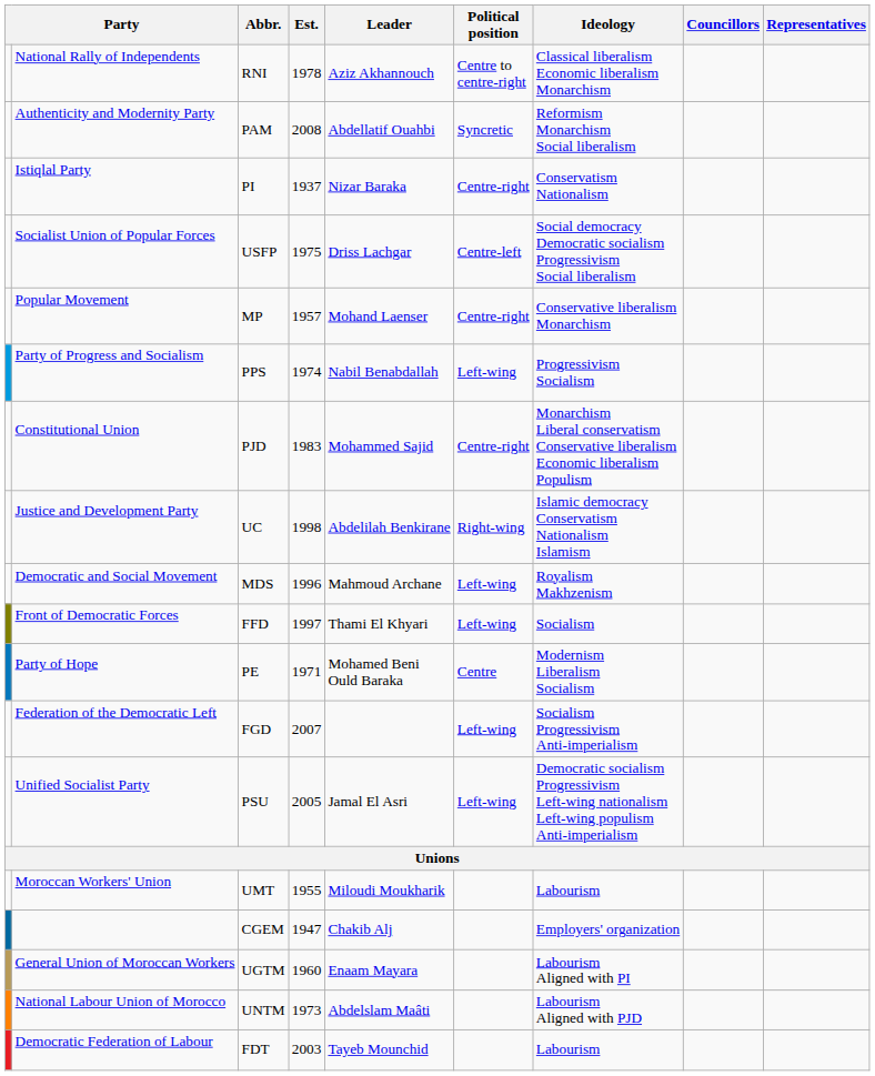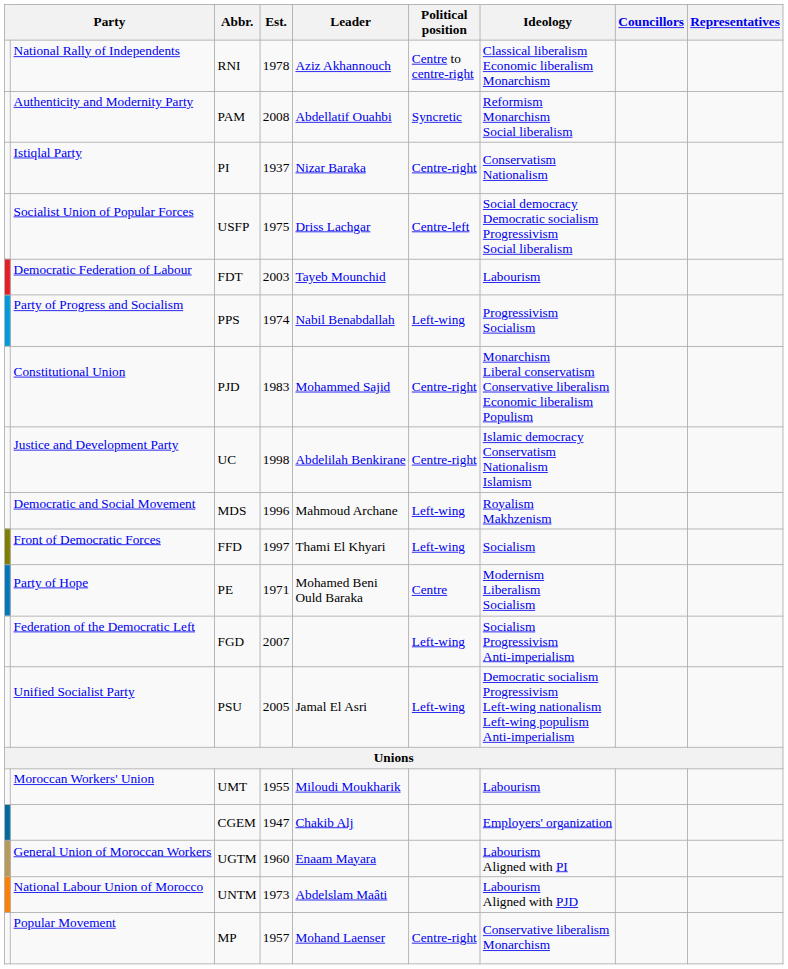 <table class="wikitable">
 <tr>
 <th colspan=2>Party</th>
 <th>Abbr.</th>
 <th>Est.</th>
 <th>Leader</th>
 <th>Political<br>position</th>
 <th>Ideology</th>
 <th><a href='#'>Councillors</a></th>
 <th><a href='#'>Representatives</a></th>
 </tr>
 <tr>
 <td bgcolor=></td>
 <td><a href='#'>National Rally of Independents</a><br><small><br><br></small></td>
 <td>RNI</td>
 <td>1978</td>
 <td><a href='#'>Aziz Akhannouch</a></td>
 <td><a href='#'>Centre</a> to<br><a href='#'>centre-right</a></td>
 <td><a href='#'>Classical liberalism</a><br><a href='#'>Economic liberalism</a><br><a href='#'>Monarchism</a></td>
 <td></td>
 <td></td>
 </tr>
 <tr>
 <td bgcolor=></td>
 <td><a href='#'>Authenticity and Modernity Party</a><small><br><br><br></small></td>
 <td>PAM</td>
 <td>2008</td>
 <td><a href='#'>Abdellatif Ouahbi</a></td>
 <td><a href='#'>Syncretic</a></td>
 <td><a href='#'>Reformism</a><br><a href='#'>Monarchism</a><br><a href='#'>Social liberalism</a></td>
 <td></td>
 <td></td>
 </tr>
 <tr>
 <td bgcolor=></td>
 <td><a href='#'>Istiqlal Party</a><br><small><br><br></small></td>
 <td>PI</td>
 <td>1937</td>
 <td><a href='#'>Nizar Baraka</a></td>
 <td><a href='#'>Centre-right</a></td>
 <td><a href='#'>Conservatism</a><br><a href='#'>Nationalism</a></td>
 <td></td>
 <td></td>
 </tr>
 <tr>
 <td bgcolor=></td>
 <td><a href='#'>Socialist Union of Popular Forces</a><br><small><br><br></small></td>
 <td>USFP</td>
 <td>1975</td>
 <td><a href='#'>Driss Lachgar</a></td>
 <td><a href='#'>Centre-left</a></td>
 <td><a href='#'>Social democracy</a><br><a href='#'>Democratic socialism</a><br><a href='#'>Progressivism</a><br><a href='#'>Social liberalism</a></td>
 <td></td>
 <td></td>
 </tr>
 <tr>
-<td bgcolor=></td>
-<td><a href='#'>Popular Movement</a><br><small><br><br></small></td>
-<td>MP</td>
-<td>1957</td>
-<td><a href='#'>Mohand Laenser</a></td>
-<td><a href='#'>Centre-right</a></td>
-<td><a href='#'>Conservative liberalism</a><br><a href='#'>Monarchism</a></td>
+<td bgcolor=#E81C23></td>
+<td><a href='#'>Democratic Federation of Labour</a><br><small><br></small></td>
+<td>FDT</td>
+<td>2003</td>
+<td><a href='#'>Tayeb Mounchid</a></td>
+<td></td>
+<td><a href='#'>Labourism</a></td>
 <td></td>
 <td></td>
 </tr>
 <tr>
 <td bgcolor="#009bdf"></td>
 <td><a href='#'>Party of Progress and Socialism</a><br><small><br><br></small></td>
 <td>PPS</td>
 <td>1974</td>
 <td><a href='#'>Nabil Benabdallah</a></td>
 <td><a href='#'>Left-wing</a></td>
 <td><a href='#'>Progressivism</a><br><a href='#'>Socialism</a></td>
 <td></td>
 <td></td>
 </tr>
 <tr>
 <td bgcolor=></td>
 <td><a href='#'>Constitutional Union</a><br><small><br><br></small></td>
 <td>PJD</td>
 <td>1983</td>
 <td><a href='#'>Mohammed Sajid</a></td>
 <td><a href='#'>Centre-right</a></td>
 <td><a href='#'>Monarchism</a><br><a href='#'>Liberal conservatism</a><br><a href='#'>Conservative liberalism</a><br><a href='#'>Economic liberalism</a><br><a href='#'>Populism</a></td>
 <td></td>
 <td></td>
 </tr>
 <tr>
 <td bgcolor=></td>
 <td><a href='#'>Justice and Development Party</a><br><small><br><br></small></td>
 <td>UC</td>
 <td>1998</td>
 <td><a href='#'>Abdelilah Benkirane</a></td>
-<td><a href='#'>Right-wing</a></td>
+<td><a href='#'>Centre-right</a></td>
 <td><a href='#'>Islamic democracy</a><br><a href='#'>Conservatism</a><br><a href='#'>Nationalism</a><br><a href='#'>Islamism</a></td>
 <td></td>
 <td></td>
 </tr>
 <tr>
 <td bgcolor=></td>
 <td><a href='#'>Democratic and Social Movement</a><br><small><br></small></td>
 <td>MDS</td>
 <td>1996</td>
 <td>Mahmoud Archane</td>
 <td><a href='#'>Left-wing</a></td>
 <td><a href='#'>Royalism</a><br><a href='#'>Makhzenism</a></td>
 <td></td>
 <td></td>
 </tr>
 <tr>
 <td bgcolor="#808000"></td>
 <td><a href='#'>Front of Democratic Forces</a><br><small><br></small></td>
 <td>FFD</td>
 <td>1997</td>
 <td>Thami El Khyari</td>
 <td><a href='#'>Left-wing</a></td>
 <td><a href='#'>Socialism</a></td>
 <td></td>
 <td></td>
 </tr>
 <tr>
 <td bgcolor=#0377BC></td>
 <td><a href='#'>Party of Hope</a><br><small><br></small></td>
 <td>PE</td>
 <td>1971</td>
 <td>Mohamed Beni<br>Ould Baraka</td>
 <td><a href='#'>Centre</a></td>
 <td><a href='#'>Modernism</a><br><a href='#'>Liberalism</a><br><a href='#'>Socialism</a></td>
 <td></td>
 <td></td>
 </tr>
 <tr>
 <td bgcolor=></td>
 <td><a href='#'>Federation of the Democratic Left</a><br><small><br><br></small></td>
 <td>FGD</td>
 <td>2007</td>
 <td></td>
 <td><a href='#'>Left-wing</a></td>
 <td><a href='#'>Socialism</a><br><a href='#'>Progressivism</a><br><a href='#'>Anti-imperialism</a></td>
 <td></td>
 <td></td>
 </tr>
 <tr>
 <td bgcolor=></td>
 <td><a href='#'>Unified Socialist Party</a><br><small><br><br></small></td>
 <td>PSU</td>
 <td>2005</td>
 <td>Jamal El Asri</td>
 <td><a href='#'>Left-wing</a></td>
 <td><a href='#'>Democratic socialism</a><br><a href='#'>Progressivism</a><br><a href='#'>Left-wing nationalism</a><br><a href='#'>Left-wing populism</a><br><a href='#'>Anti-imperialism</a></td>
 <td></td>
 <td></td>
 </tr>
 <tr>
 <th colspan=9>Unions</th>
 </tr>
 <tr>
 <td bgcolor=></td>
 <td><a href='#'>Moroccan Workers' Union</a><br><small><br></small></td>
 <td>UMT</td>
 <td>1955</td>
 <td><a href='#'>Miloudi Moukharik</a></td>
 <td></td>
 <td><a href='#'>Labourism</a></td>
 <td></td>
 <td></td>
 </tr>
 <tr>
 <td bgcolor=#0069A0></td>
 <td><br><small><br></small></td>
 <td>CGEM</td>
 <td>1947</td>
 <td><a href='#'>Chakib Alj</a></td>
 <td></td>
 <td><a href='#'>Employers' organization</a></td>
 <td></td>
 <td></td>
 </tr>
 <tr>
 <td bgcolor=#B79A58></td>
 <td><a href='#'>General Union of Moroccan Workers</a><br><small><br></small></td>
 <td>UGTM</td>
 <td>1960</td>
 <td><a href='#'>Enaam Mayara</a></td>
 <td></td>
 <td><a href='#'>Labourism</a><br>Aligned with <a href='#'>PI</a></td>
 <td></td>
 <td></td>
 </tr>
 <tr>
 <td bgcolor=#FF8000></td>
 <td><a href='#'>National Labour Union of Morocco</a><br><small><br></small></td>
 <td>UNTM</td>
 <td>1973</td>
 <td><a href='#'>Abdelslam Maâti</a></td>
 <td></td>
 <td><a href='#'>Labourism</a><br>Aligned with <a href='#'>PJD</a></td>
 <td></td>
 <td></td>
 </tr>
 <tr>
-<td bgcolor=#E81C23></td>
-<td><a href='#'>Democratic Federation of Labour</a><br><small><br></small></td>
-<td>FDT</td>
-<td>2003</td>
-<td><a href='#'>Tayeb Mounchid</a></td>
-<td></td>
-<td><a href='#'>Labourism</a></td>
+<td bgcolor=></td>
+<td><a href='#'>Popular Movement</a><br><small><br><br></small></td>
+<td>MP</td>
+<td>1957</td>
+<td><a href='#'>Mohand Laenser</a></td>
+<td><a href='#'>Centre-right</a></td>
+<td><a href='#'>Conservative liberalism</a><br><a href='#'>Monarchism</a></td>
 <td></td>
 <td></td>
 </tr>
 </table>
